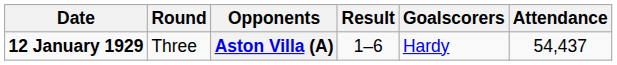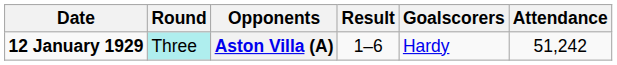 <table class="wikitable plainrowheaders sortable">
 <tr>
 <th scope=col>Date</th>
 <th scope=col>Round</th>
 <th scope=col>Opponents</th>
 <th scope=col>Result</th>
 <th scope=col class=unsortable>Goalscorers</th>
 <th scope=col>Attendance</th>
 </tr>
 <tr>
 <td><strong>12 January 1929</strong></td>
-<td>Three</td>
+<td style="background: paleturquoise;">Three</td>
 <th scope=row><a href='#'>Aston Villa</a> (A)</th>
 <td align=center>1–6</td>
 <td><a href='#'>Hardy</a></td>
-<td align=center>54,437</td>
+<td align=center>51,242</td>
 </tr>
 </table>
